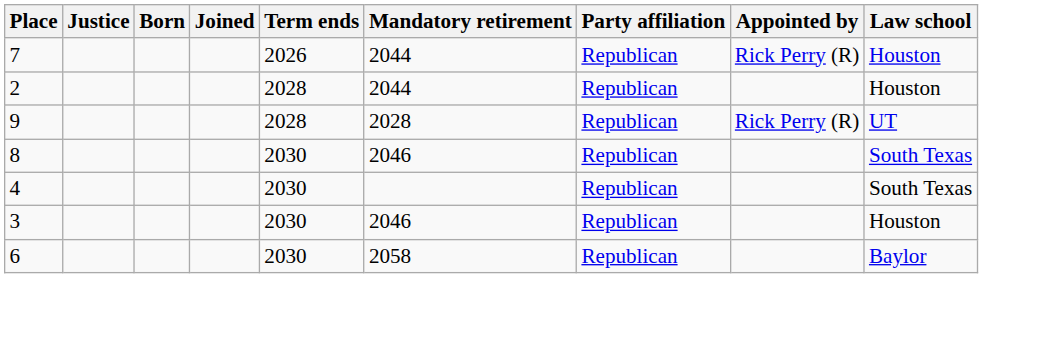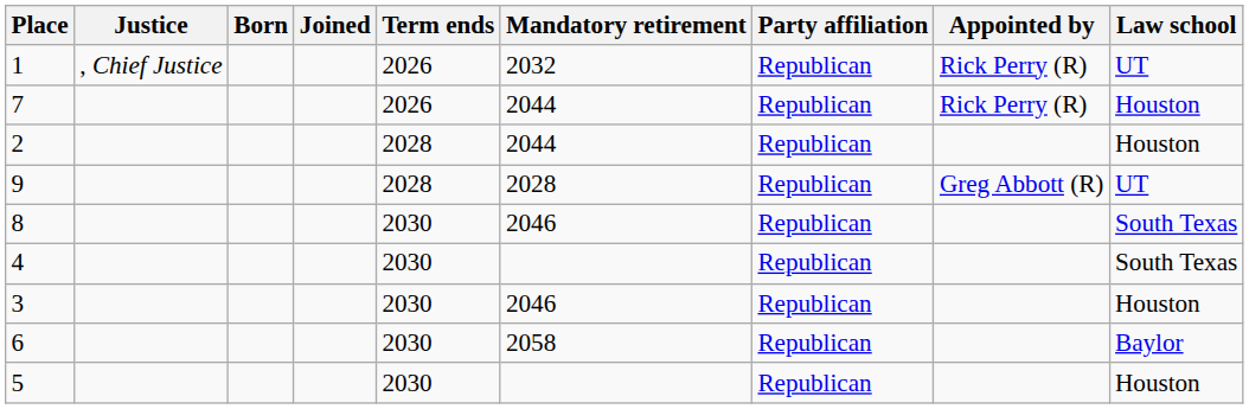 <table class="wikitable sortable">
 <tr>
 <th>Place</th>
 <th>Justice</th>
 <th>Born</th>
 <th>Joined</th>
 <th>Term ends</th>
 <th>Mandatory retirement</th>
 <th>Party affiliation</th>
 <th>Appointed by</th>
 <th>Law school</th>
+</tr>
+<tr>
+<td>1</td>
+<td>, <em>Chief Justice</em></td>
+<td></td>
+<td></td>
+<td>2026</td>
+<td>2032</td>
+<td><a href='#'>Republican</a></td>
+<td><a href='#'>Rick Perry</a> (R)</td>
+<td><a href='#'>UT</a></td>
 </tr>
 <tr>
 <td>7</td>
 <td></td>
 <td></td>
 <td></td>
 <td>2026</td>
 <td>2044</td>
 <td><a href='#'>Republican</a></td>
 <td><a href='#'>Rick Perry</a> (R)</td>
 <td><a href='#'>Houston</a></td>
 </tr>
 <tr>
 <td>2</td>
 <td></td>
 <td></td>
 <td></td>
 <td>2028</td>
 <td>2044</td>
 <td><a href='#'>Republican</a></td>
 <td></td>
 <td>Houston</td>
 </tr>
 <tr>
 <td>9</td>
 <td></td>
 <td></td>
 <td></td>
 <td>2028</td>
 <td>2028</td>
 <td><a href='#'>Republican</a></td>
-<td><a href='#'>Rick Perry</a> (R)</td>
+<td><a href='#'>Greg Abbott</a> (R)</td>
 <td><a href='#'>UT</a></td>
 </tr>
 <tr>
 <td>8</td>
 <td></td>
 <td> </td>
 <td></td>
 <td>2030</td>
 <td>2046</td>
 <td><a href='#'>Republican</a></td>
 <td></td>
 <td><a href='#'>South Texas</a></td>
 </tr>
 <tr>
 <td>4</td>
 <td></td>
 <td> </td>
 <td></td>
 <td>2030</td>
 <td align="center"></td>
 <td><a href='#'>Republican</a></td>
 <td></td>
 <td>South Texas</td>
 </tr>
 <tr>
 <td>3</td>
 <td></td>
 <td></td>
 <td></td>
 <td>2030</td>
 <td>2046</td>
 <td><a href='#'>Republican</a></td>
 <td></td>
 <td>Houston</td>
 </tr>
 <tr>
 <td>6</td>
 <td></td>
 <td></td>
 <td></td>
 <td>2030</td>
 <td>2058</td>
 <td><a href='#'>Republican</a></td>
 <td></td>
 <td><a href='#'>Baylor</a></td>
 </tr>
+<tr>
+<td>5</td>
+<td></td>
+<td align="center"></td>
+<td></td>
+<td>2030</td>
+<td align="center"></td>
+<td><a href='#'>Republican</a></td>
+<td></td>
+<td>Houston</td>
+</tr>
 </table>
